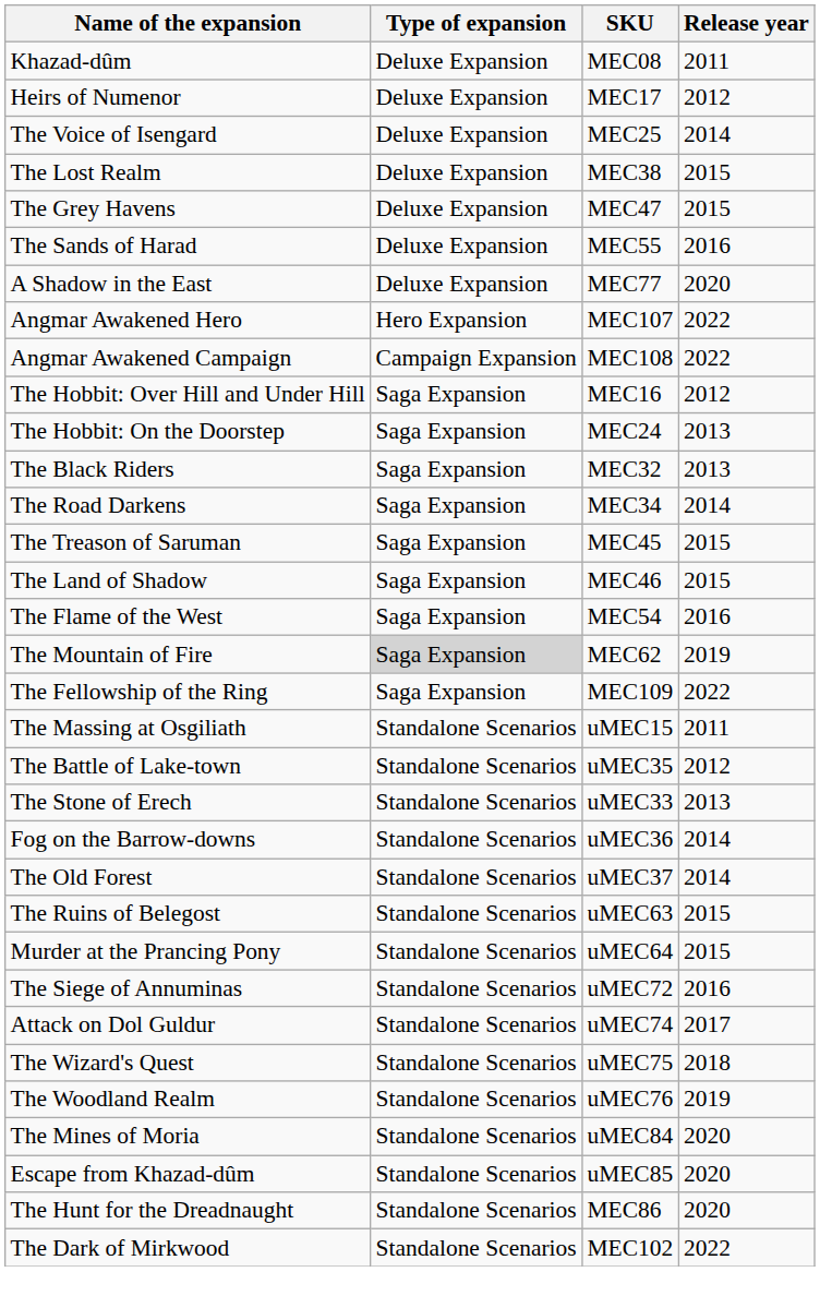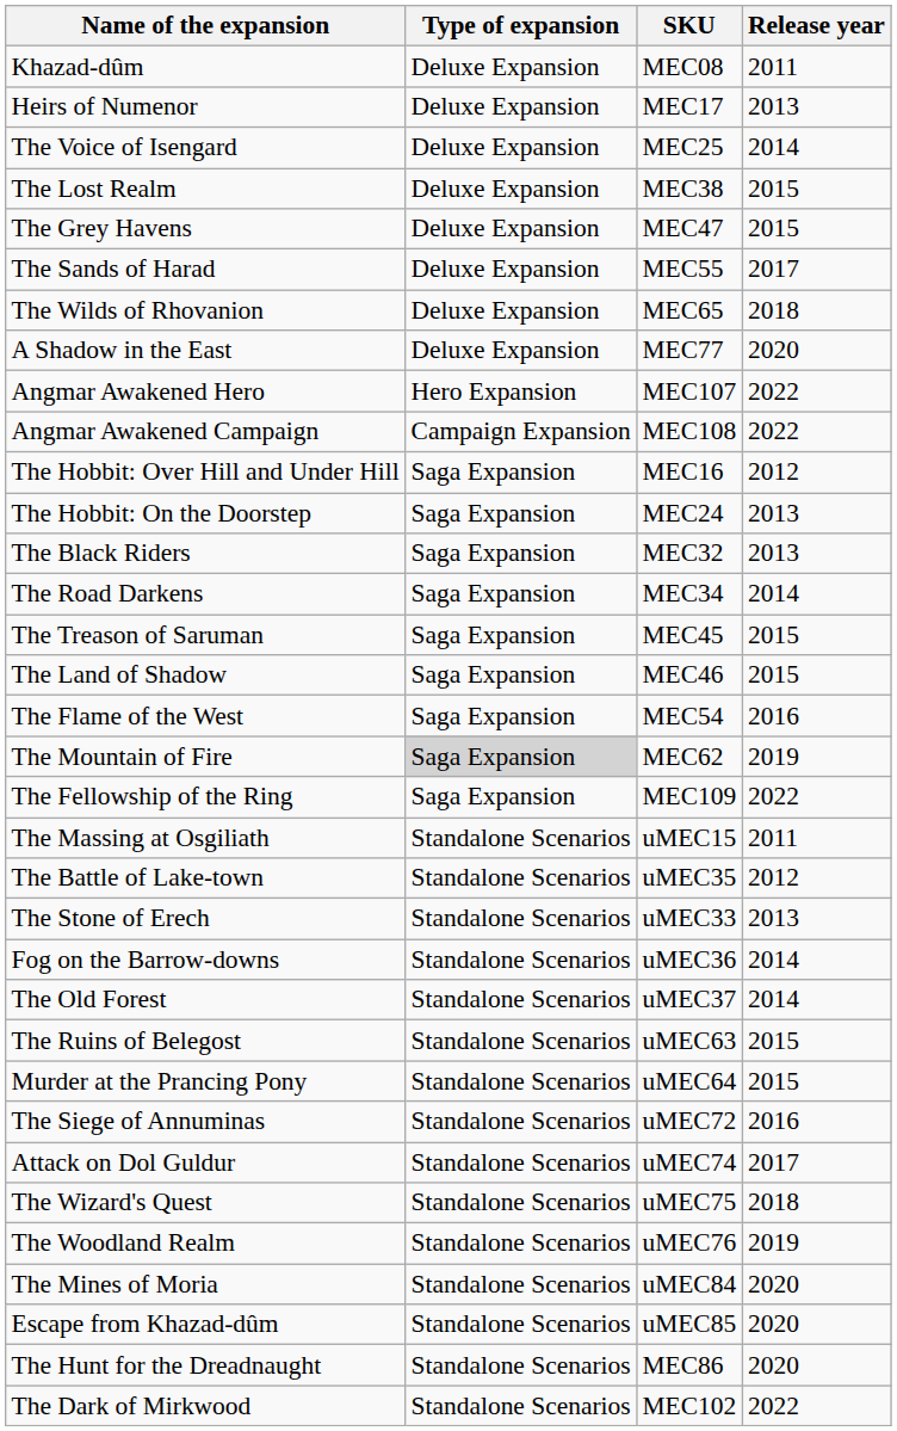 <table class="wikitable collapsible collapsed sortable">
 <tr>
 <th>Name of the expansion</th>
 <th>Type of expansion</th>
 <th>SKU</th>
 <th>Release year</th>
 </tr>
 <tr>
 <td>Khazad-dûm</td>
 <td>Deluxe Expansion</td>
 <td>MEC08</td>
 <td>2011</td>
 </tr>
 <tr>
 <td>Heirs of Numenor</td>
 <td>Deluxe Expansion</td>
 <td>MEC17</td>
-<td>2012</td>
+<td>2013</td>
 </tr>
 <tr>
 <td>The Voice of Isengard</td>
 <td>Deluxe Expansion</td>
 <td>MEC25</td>
 <td>2014</td>
 </tr>
 <tr>
 <td>The Lost Realm</td>
 <td>Deluxe Expansion</td>
 <td>MEC38</td>
 <td>2015</td>
 </tr>
 <tr>
 <td>The Grey Havens</td>
 <td>Deluxe Expansion</td>
 <td>MEC47</td>
 <td>2015</td>
 </tr>
 <tr>
 <td>The Sands of Harad</td>
 <td>Deluxe Expansion</td>
 <td>MEC55</td>
-<td>2016</td>
+<td>2017</td>
+</tr>
+<tr>
+<td>The Wilds of Rhovanion</td>
+<td>Deluxe Expansion</td>
+<td>MEC65</td>
+<td>2018</td>
 </tr>
 <tr>
 <td>A Shadow in the East</td>
 <td>Deluxe Expansion</td>
 <td>MEC77</td>
 <td>2020</td>
 </tr>
 <tr>
 <td>Angmar Awakened Hero</td>
 <td>Hero Expansion</td>
 <td>MEC107</td>
 <td>2022</td>
 </tr>
 <tr>
 <td>Angmar Awakened Campaign</td>
 <td>Campaign Expansion</td>
 <td>MEC108</td>
 <td>2022</td>
 </tr>
 <tr>
 <td>The Hobbit: Over Hill and Under Hill</td>
 <td>Saga Expansion</td>
 <td>MEC16</td>
 <td>2012</td>
 </tr>
 <tr>
 <td>The Hobbit: On the Doorstep</td>
 <td>Saga Expansion</td>
 <td>MEC24</td>
 <td>2013</td>
 </tr>
 <tr>
 <td>The Black Riders</td>
 <td>Saga Expansion</td>
 <td>MEC32</td>
 <td>2013</td>
 </tr>
 <tr>
 <td>The Road Darkens</td>
 <td>Saga Expansion</td>
 <td>MEC34</td>
 <td>2014</td>
 </tr>
 <tr>
 <td>The Treason of Saruman</td>
 <td>Saga Expansion</td>
 <td>MEC45</td>
 <td>2015</td>
 </tr>
 <tr>
 <td>The Land of Shadow</td>
 <td>Saga Expansion</td>
 <td>MEC46</td>
 <td>2015</td>
 </tr>
 <tr>
 <td>The Flame of the West</td>
 <td>Saga Expansion</td>
 <td>MEC54</td>
 <td>2016</td>
 </tr>
 <tr>
 <td>The Mountain of Fire</td>
 <td style="background: lightgrey;">Saga Expansion</td>
 <td>MEC62</td>
 <td>2019</td>
 </tr>
 <tr>
 <td>The Fellowship of the Ring</td>
 <td>Saga Expansion</td>
 <td>MEC109</td>
 <td>2022</td>
 </tr>
 <tr>
 <td>The Massing at Osgiliath</td>
 <td>Standalone Scenarios</td>
 <td>uMEC15</td>
 <td>2011</td>
 </tr>
 <tr>
 <td>The Battle of Lake-town</td>
 <td>Standalone Scenarios</td>
 <td>uMEC35</td>
 <td>2012</td>
 </tr>
 <tr>
 <td>The Stone of Erech</td>
 <td>Standalone Scenarios</td>
 <td>uMEC33</td>
 <td>2013</td>
 </tr>
 <tr>
 <td>Fog on the Barrow-downs</td>
 <td>Standalone Scenarios</td>
 <td>uMEC36</td>
 <td>2014</td>
 </tr>
 <tr>
 <td>The Old Forest</td>
 <td>Standalone Scenarios</td>
 <td>uMEC37</td>
 <td>2014</td>
 </tr>
 <tr>
 <td>The Ruins of Belegost</td>
 <td>Standalone Scenarios</td>
 <td>uMEC63</td>
 <td>2015</td>
 </tr>
 <tr>
 <td>Murder at the Prancing Pony</td>
 <td>Standalone Scenarios</td>
 <td>uMEC64</td>
 <td>2015</td>
 </tr>
 <tr>
 <td>The Siege of Annuminas</td>
 <td>Standalone Scenarios</td>
 <td>uMEC72</td>
 <td>2016</td>
 </tr>
 <tr>
 <td>Attack on Dol Guldur</td>
 <td>Standalone Scenarios</td>
 <td>uMEC74</td>
 <td>2017</td>
 </tr>
 <tr>
 <td>The Wizard's Quest</td>
 <td>Standalone Scenarios</td>
 <td>uMEC75</td>
 <td>2018</td>
 </tr>
 <tr>
 <td>The Woodland Realm</td>
 <td>Standalone Scenarios</td>
 <td>uMEC76</td>
 <td>2019</td>
 </tr>
 <tr>
 <td>The Mines of Moria</td>
 <td>Standalone Scenarios</td>
 <td>uMEC84</td>
 <td>2020</td>
 </tr>
 <tr>
 <td>Escape from Khazad-dûm</td>
 <td>Standalone Scenarios</td>
 <td>uMEC85</td>
 <td>2020</td>
 </tr>
 <tr>
 <td>The Hunt for the Dreadnaught</td>
 <td>Standalone Scenarios</td>
 <td>MEC86</td>
 <td>2020</td>
 </tr>
 <tr>
 <td>The Dark of Mirkwood</td>
 <td>Standalone Scenarios</td>
 <td>MEC102</td>
 <td>2022</td>
 </tr>
 </table>
